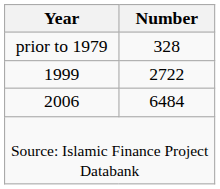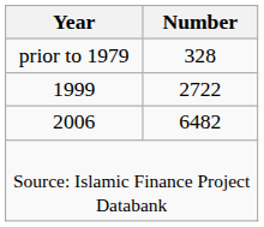 <table class="wikitable center floatright" style="text-align: center; max-width: 12em;">
 <tr>
 <th scope="col">Year</th>
 <th scope="col">Number</th>
 </tr>
 <tr>
 <td>prior to 1979</td>
 <td>328</td>
 </tr>
 <tr>
 <td>1999</td>
 <td>2722</td>
 </tr>
 <tr>
 <td>2006</td>
-<td>6484</td>
+<td>6482</td>
 </tr>
 <tr>
 <td style="font-size:88%;line-height:130%" colspan=2><br>Source: Islamic Finance Project Databank</td>
 </tr>
 </table>
